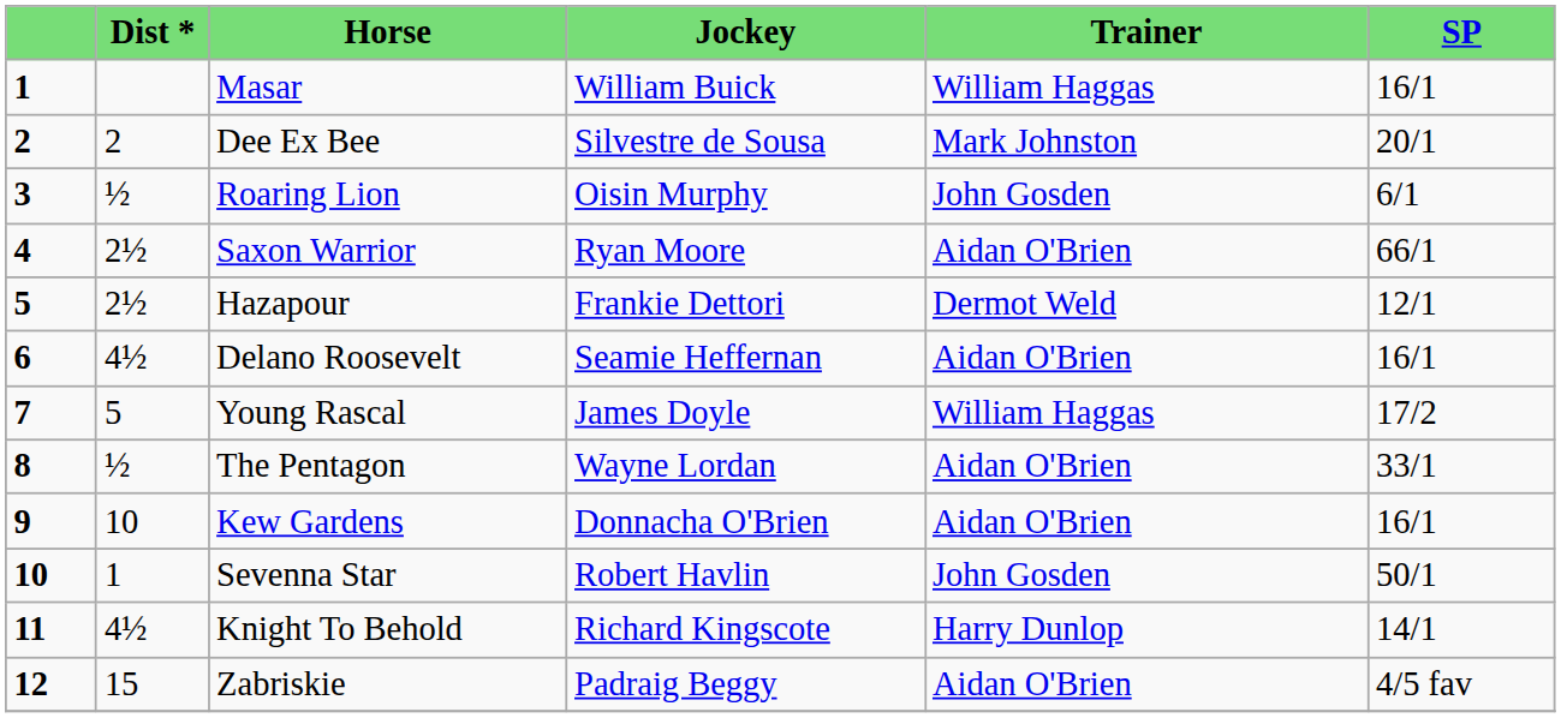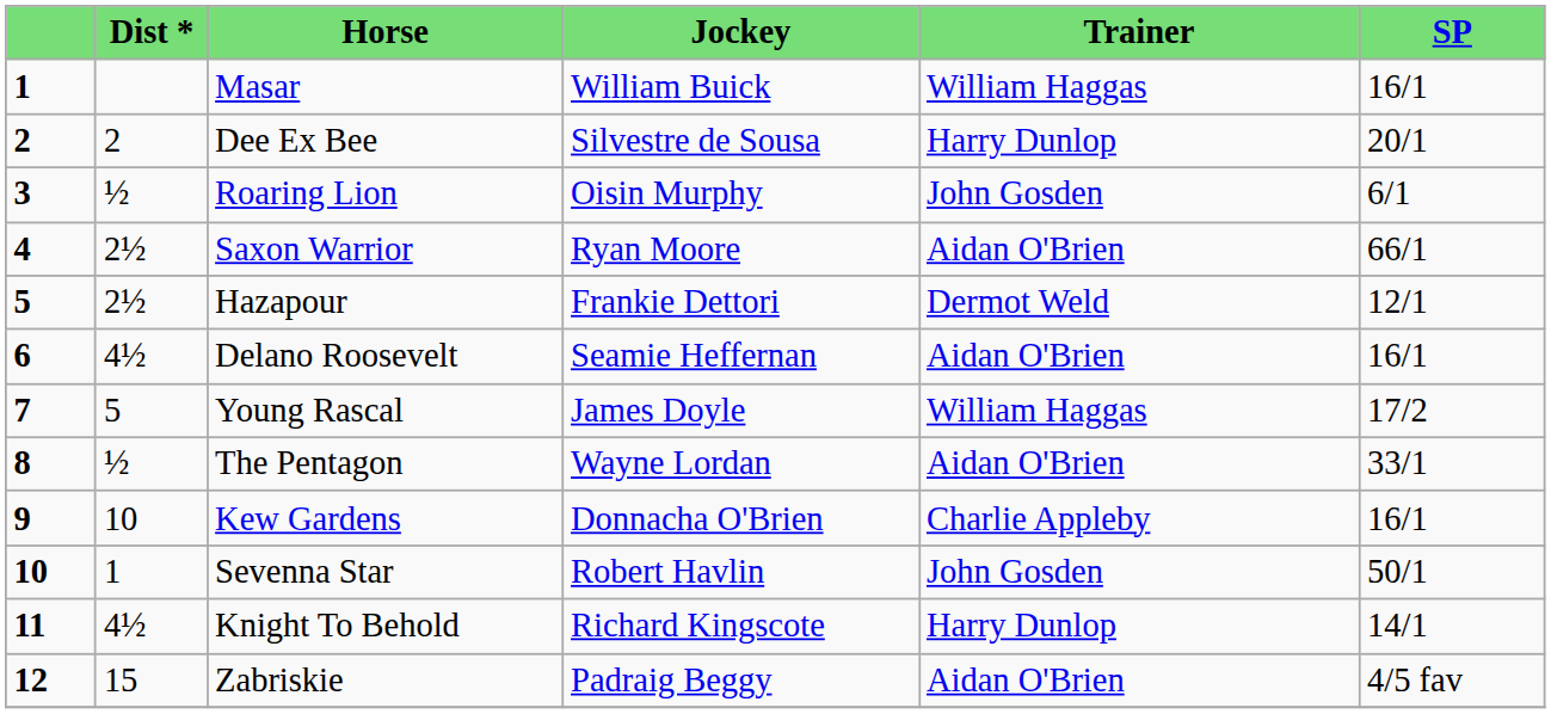 <table class="wikitable sortable">
 <tr style="background:#7d7; text-align:center;">
 <td style="width:35px;"></td>
 <td style="width:45px;"><strong>Dist *</strong></td>
 <td style="width:160px;"><strong>Horse</strong></td>
 <td style="width:160px;"><strong>Jockey</strong></td>
 <td style="width:200px;"><strong>Trainer</strong></td>
 <td style="width:80px;"><strong><a href='#'>SP</a></strong></td>
 </tr>
 <tr>
 <td><strong>1</strong></td>
 <td></td>
 <td><a href='#'>Masar</a></td>
 <td><a href='#'>William Buick</a></td>
 <td><a href='#'>William Haggas</a></td>
 <td>16/1</td>
 </tr>
 <tr>
 <td><strong>2</strong></td>
 <td>2</td>
 <td>Dee Ex Bee</td>
 <td><a href='#'>Silvestre de Sousa</a></td>
-<td><a href='#'>Mark Johnston</a></td>
+<td><a href='#'>Harry Dunlop</a></td>
 <td>20/1</td>
 </tr>
 <tr>
 <td><strong>3</strong></td>
 <td>½</td>
 <td><a href='#'>Roaring Lion</a></td>
 <td><a href='#'>Oisin Murphy</a></td>
 <td><a href='#'>John Gosden</a></td>
 <td>6/1</td>
 </tr>
 <tr>
 <td><strong>4</strong></td>
 <td>2½</td>
 <td><a href='#'>Saxon Warrior</a></td>
 <td><a href='#'>Ryan Moore</a></td>
 <td><a href='#'>Aidan O'Brien</a></td>
 <td>66/1</td>
 </tr>
 <tr>
 <td><strong>5</strong></td>
 <td>2½</td>
 <td>Hazapour</td>
 <td><a href='#'>Frankie Dettori</a></td>
 <td><a href='#'>Dermot Weld</a></td>
 <td>12/1</td>
 </tr>
 <tr>
 <td><strong>6</strong></td>
 <td>4½</td>
 <td>Delano Roosevelt</td>
 <td><a href='#'>Seamie Heffernan</a></td>
 <td><a href='#'>Aidan O'Brien</a></td>
 <td>16/1</td>
 </tr>
 <tr>
 <td><strong>7</strong></td>
 <td>5</td>
 <td>Young Rascal</td>
 <td><a href='#'>James Doyle</a></td>
 <td><a href='#'>William Haggas</a></td>
 <td>17/2</td>
 </tr>
 <tr>
 <td><strong>8</strong></td>
 <td>½</td>
 <td>The Pentagon</td>
 <td><a href='#'>Wayne Lordan</a></td>
 <td><a href='#'>Aidan O'Brien</a></td>
 <td>33/1</td>
 </tr>
 <tr>
 <td><strong>9</strong></td>
 <td>10</td>
 <td><a href='#'>Kew Gardens</a></td>
 <td><a href='#'>Donnacha O'Brien</a></td>
-<td><a href='#'>Aidan O'Brien</a></td>
+<td><a href='#'>Charlie Appleby</a></td>
 <td>16/1</td>
 </tr>
 <tr>
 <td><strong>10</strong></td>
 <td>1</td>
 <td>Sevenna Star</td>
 <td><a href='#'>Robert Havlin</a></td>
 <td><a href='#'>John Gosden</a></td>
 <td>50/1</td>
 </tr>
 <tr>
 <td><strong>11</strong></td>
 <td>4½</td>
 <td>Knight To Behold</td>
 <td><a href='#'>Richard Kingscote</a></td>
 <td><a href='#'>Harry Dunlop</a></td>
 <td>14/1</td>
 </tr>
 <tr>
 <td><strong>12</strong></td>
 <td>15</td>
 <td>Zabriskie</td>
 <td><a href='#'>Padraig Beggy</a></td>
 <td><a href='#'>Aidan O'Brien</a></td>
 <td>4/5 fav</td>
 </tr>
 <tr>
 </tr>
 </table>
